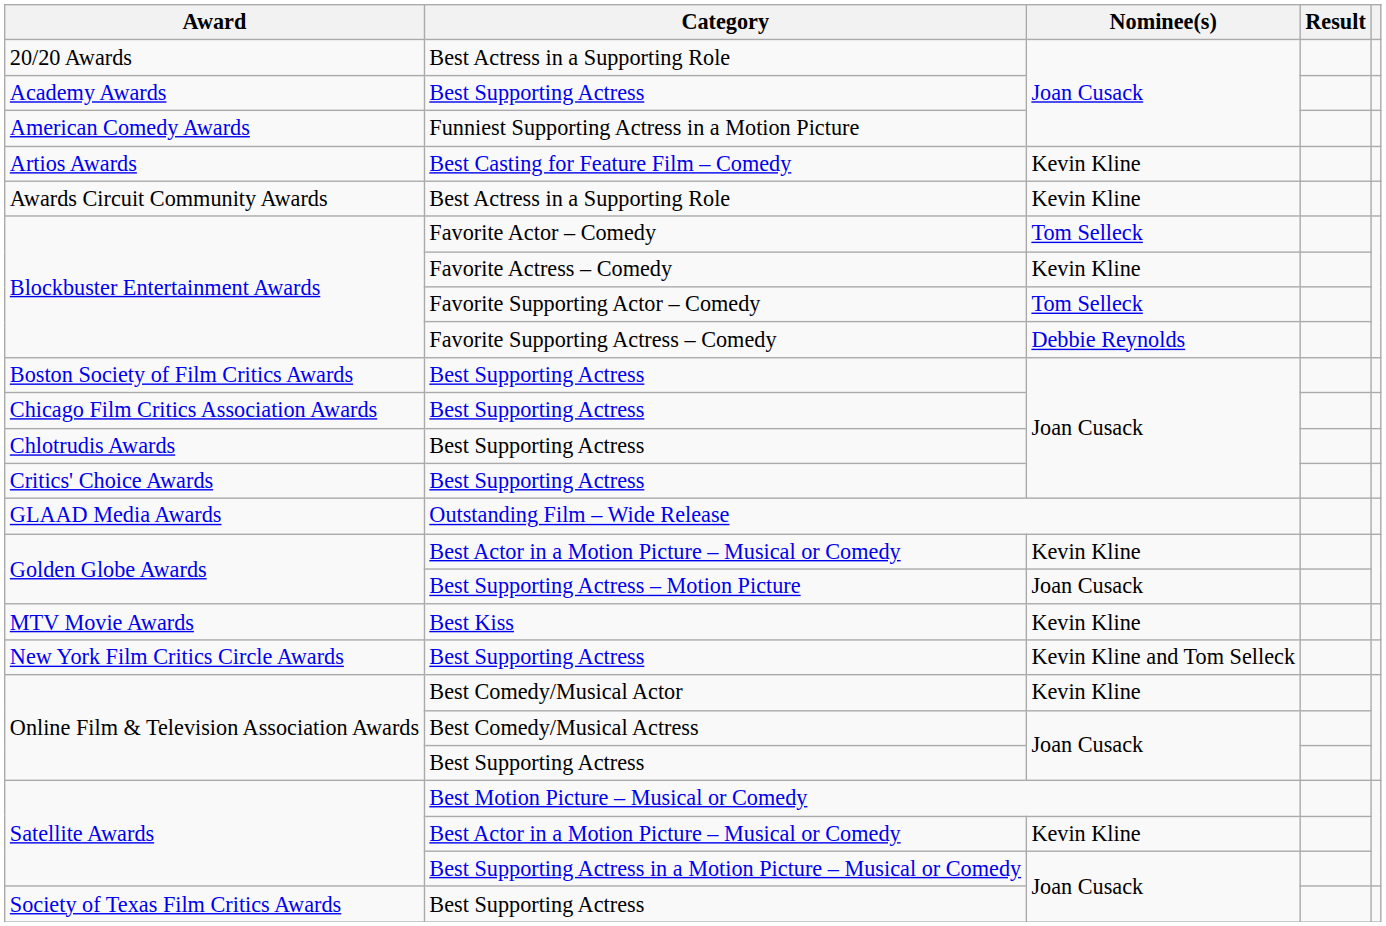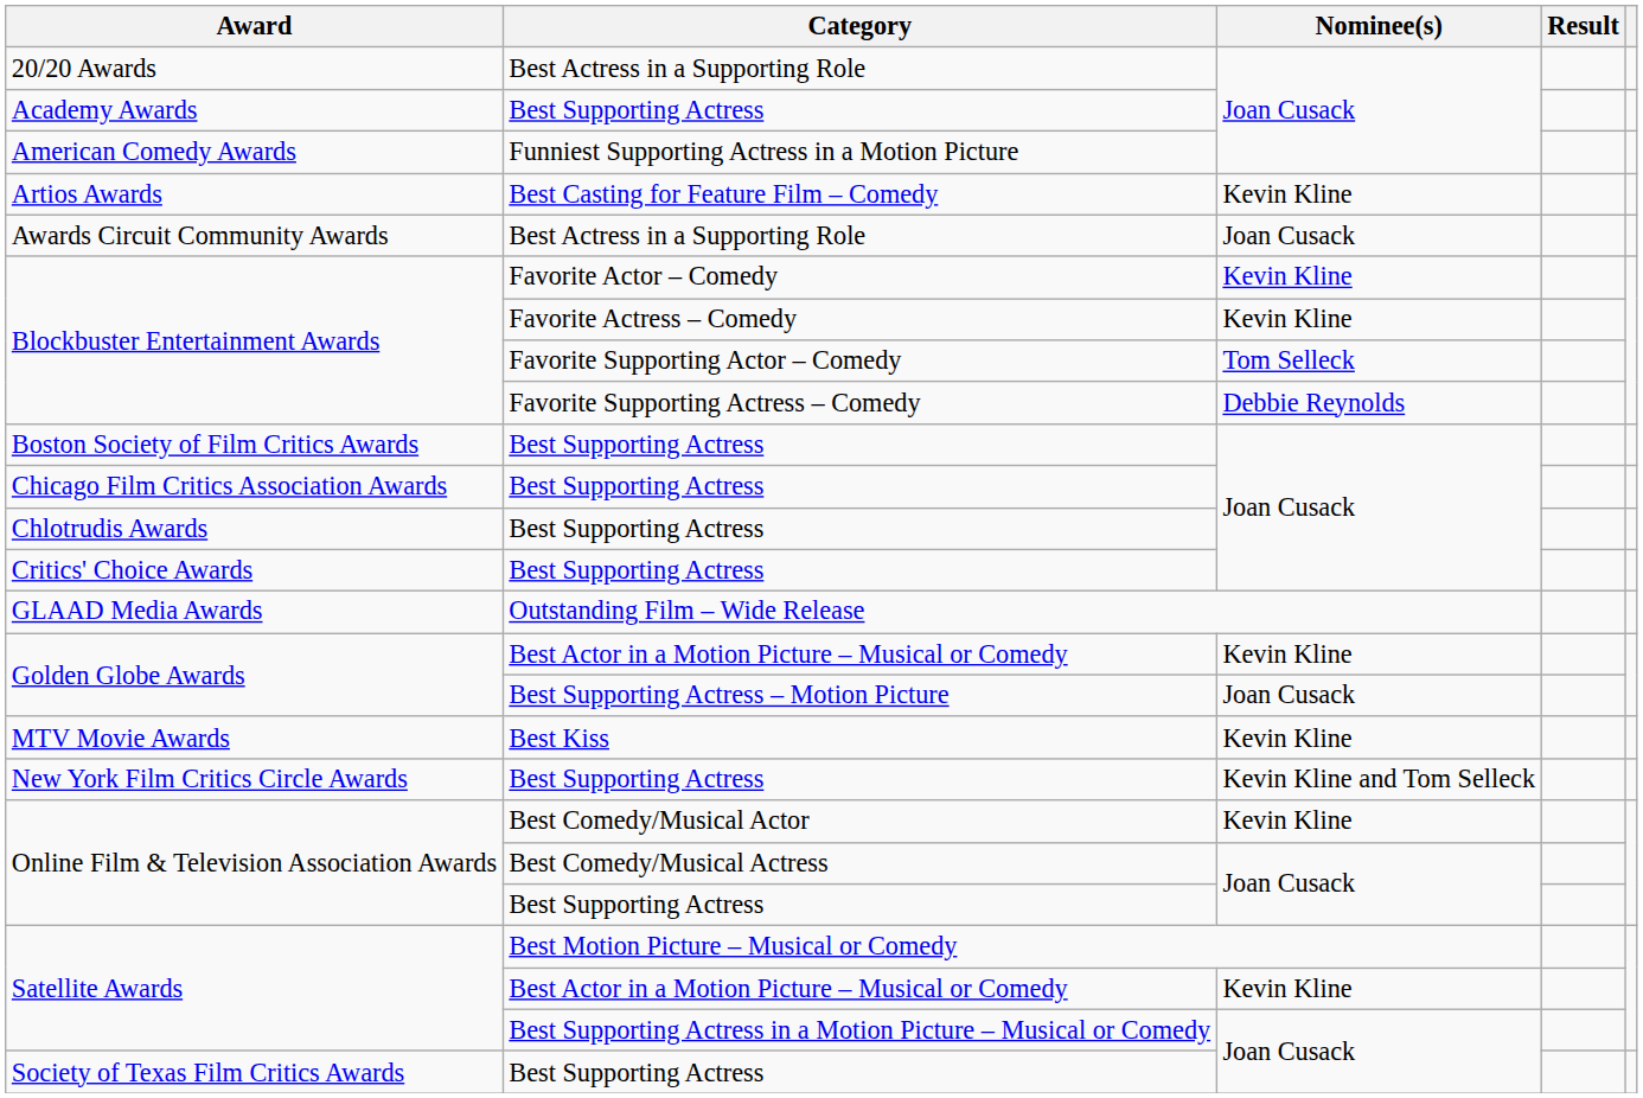 <table class="wikitable plainrowheaders">
 <tr>
 <th>Award</th>
 <th>Category</th>
 <th>Nominee(s)</th>
 <th>Result</th>
 <th></th>
 </tr>
 <tr>
 <td>20/20 Awards</td>
 <td>Best Actress in a Supporting Role</td>
 <td rowspan="3"><a href='#'>Joan Cusack</a></td>
 <td></td>
 <td align="center"></td>
 </tr>
 <tr>
 <td><a href='#'>Academy Awards</a></td>
 <td><a href='#'>Best Supporting Actress</a></td>
 <td></td>
 <td align="center"></td>
 </tr>
 <tr>
 <td><a href='#'>American Comedy Awards</a></td>
 <td>Funniest Supporting Actress in a Motion Picture</td>
 <td></td>
 <td align="center"></td>
 </tr>
 <tr>
 <td><a href='#'>Artios Awards</a></td>
 <td><a href='#'>Best Casting for Feature Film – Comedy</a></td>
 <td>Kevin Kline</td>
 <td></td>
 <td align="center"></td>
 </tr>
 <tr>
 <td>Awards Circuit Community Awards</td>
 <td>Best Actress in a Supporting Role</td>
-<td>Kevin Kline</td>
+<td>Joan Cusack</td>
 <td></td>
 <td align="center"></td>
 </tr>
 <tr>
 <td rowspan="4"><a href='#'>Blockbuster Entertainment Awards</a></td>
 <td>Favorite Actor – Comedy</td>
-<td><a href='#'>Tom Selleck</a></td>
+<td><a href='#'>Kevin Kline</a></td>
 <td></td>
 <td align="center" rowspan="4"></td>
 </tr>
 <tr>
 <td>Favorite Actress – Comedy</td>
 <td>Kevin Kline</td>
 <td></td>
 </tr>
 <tr>
 <td>Favorite Supporting Actor – Comedy</td>
 <td><a href='#'>Tom Selleck</a></td>
 <td></td>
 </tr>
 <tr>
 <td>Favorite Supporting Actress – Comedy</td>
 <td><a href='#'>Debbie Reynolds</a></td>
 <td></td>
 </tr>
 <tr>
 <td><a href='#'>Boston Society of Film Critics Awards</a></td>
 <td><a href='#'>Best Supporting Actress</a></td>
 <td rowspan="4">Joan Cusack</td>
 <td></td>
 <td align="center"></td>
 </tr>
 <tr>
 <td><a href='#'>Chicago Film Critics Association Awards</a></td>
 <td><a href='#'>Best Supporting Actress</a></td>
 <td></td>
 <td align="center"></td>
 </tr>
 <tr>
 <td><a href='#'>Chlotrudis Awards</a></td>
 <td>Best Supporting Actress</td>
 <td></td>
 <td align="center"></td>
 </tr>
 <tr>
 <td><a href='#'>Critics' Choice Awards</a></td>
 <td><a href='#'>Best Supporting Actress</a></td>
 <td></td>
 <td align="center"></td>
 </tr>
 <tr>
 <td><a href='#'>GLAAD Media Awards</a></td>
 <td colspan="2"><a href='#'>Outstanding Film – Wide Release</a></td>
 <td></td>
 <td align="center"></td>
 </tr>
 <tr>
 <td rowspan="2"><a href='#'>Golden Globe Awards</a></td>
 <td><a href='#'>Best Actor in a Motion Picture – Musical or Comedy</a></td>
 <td>Kevin Kline</td>
 <td></td>
 <td align="center" rowspan="2"></td>
 </tr>
 <tr>
 <td><a href='#'>Best Supporting Actress – Motion Picture</a></td>
 <td>Joan Cusack</td>
 <td></td>
 </tr>
 <tr>
 <td><a href='#'>MTV Movie Awards</a></td>
 <td><a href='#'>Best Kiss</a></td>
 <td>Kevin Kline</td>
 <td></td>
 <td align="center"></td>
 </tr>
 <tr>
 <td><a href='#'>New York Film Critics Circle Awards</a></td>
 <td><a href='#'>Best Supporting Actress</a></td>
 <td>Kevin Kline and Tom Selleck</td>
 <td></td>
 <td align="center"></td>
 </tr>
 <tr>
 <td rowspan="3">Online Film & Television Association Awards</td>
 <td>Best Comedy/Musical Actor</td>
 <td>Kevin Kline</td>
 <td></td>
 <td align="center" rowspan="3"></td>
 </tr>
 <tr>
 <td>Best Comedy/Musical Actress</td>
 <td rowspan="2">Joan Cusack</td>
 <td></td>
 </tr>
 <tr>
 <td>Best Supporting Actress</td>
 <td></td>
 </tr>
 <tr>
 <td rowspan="3"><a href='#'>Satellite Awards</a></td>
 <td colspan="2"><a href='#'>Best Motion Picture – Musical or Comedy</a></td>
 <td></td>
 <td align="center" rowspan="3"></td>
 </tr>
 <tr>
 <td><a href='#'>Best Actor in a Motion Picture – Musical or Comedy</a></td>
 <td>Kevin Kline</td>
 <td></td>
 </tr>
 <tr>
 <td><a href='#'>Best Supporting Actress in a Motion Picture – Musical or Comedy</a></td>
 <td rowspan="2">Joan Cusack</td>
 <td></td>
 </tr>
 <tr>
 <td><a href='#'>Society of Texas Film Critics Awards</a></td>
 <td>Best Supporting Actress</td>
 <td></td>
 <td align="center"></td>
 </tr>
 </table>
